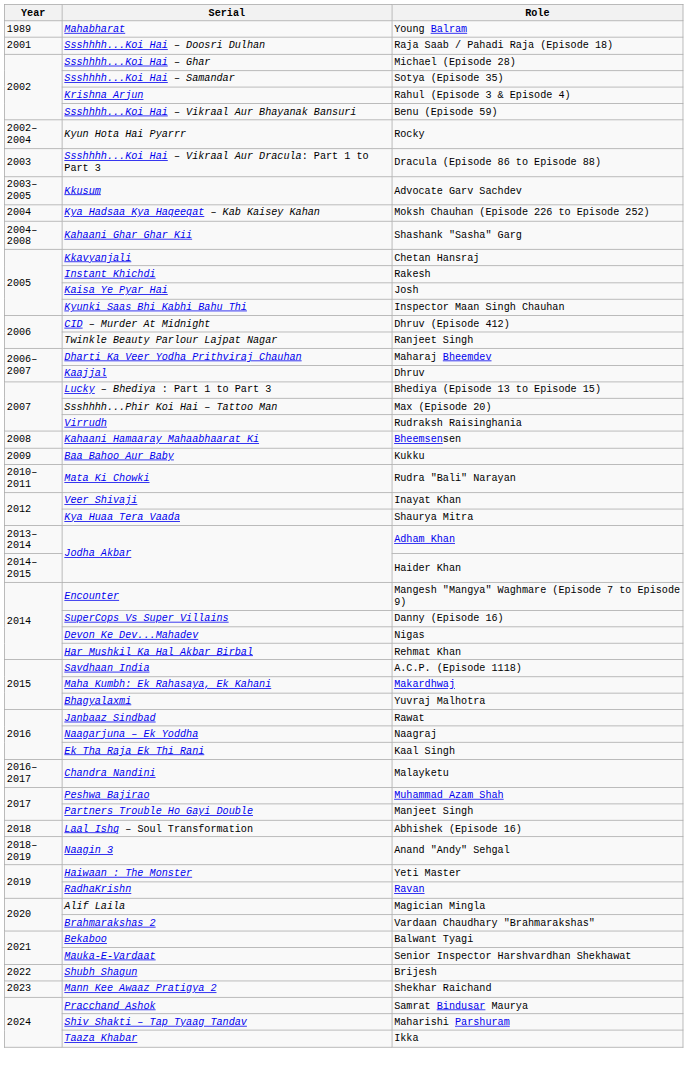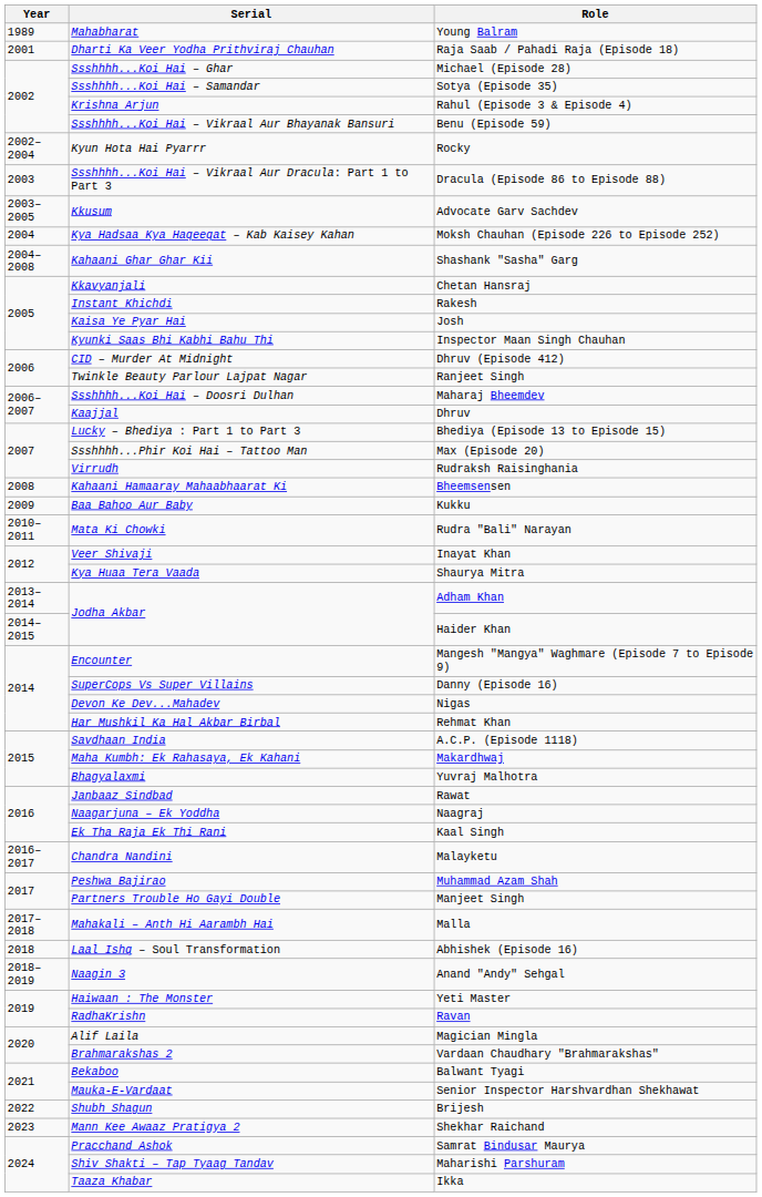 <table class="wikitable sortable">
 <tr>
 <th>Year</th>
 <th>Serial</th>
 <th>Role</th>
 </tr>
 <tr>
 <td>1989</td>
 <td><em><a href='#'> Mahabharat</a></em></td>
 <td>Young <a href='#'> Balram</a></td>
 </tr>
 <tr>
 <td>2001</td>
-<td><em><a href='#'>Ssshhhh...Koi Hai</a></em> – <em>Doosri Dulhan</em></td>
+<td><em><a href='#'>Dharti Ka Veer Yodha Prithviraj Chauhan</a></em></td>
 <td>Raja Saab / Pahadi Raja (Episode 18)</td>
 </tr>
 <tr>
 <td rowspan = "4">2002</td>
 <td><em><a href='#'>Ssshhhh...Koi Hai</a></em> – <em>Ghar</em></td>
 <td>Michael (Episode 28)</td>
 </tr>
 <tr>
 <td><em><a href='#'>Ssshhhh...Koi Hai</a></em> – <em>Samandar</em></td>
 <td>Sotya (Episode 35)</td>
 </tr>
 <tr>
 <td><em><a href='#'> Krishna Arjun</a></em></td>
 <td>Rahul (Episode 3 & Episode 4)</td>
 </tr>
 <tr>
 <td><em><a href='#'>Ssshhhh...Koi Hai</a></em> – <em>Vikraal Aur Bhayanak Bansuri</em></td>
 <td>Benu (Episode 59)</td>
 </tr>
 <tr>
 <td>2002–2004</td>
 <td><em>Kyun Hota Hai Pyarrr</em></td>
 <td>Rocky</td>
 </tr>
 <tr>
 <td>2003</td>
 <td><em><a href='#'>Ssshhhh...Koi Hai</a></em> – <em>Vikraal Aur Dracula</em>: Part 1 to Part 3</td>
 <td>Dracula (Episode 86 to Episode 88)</td>
 </tr>
 <tr>
 <td>2003–2005</td>
 <td><em><a href='#'>Kkusum</a></em></td>
 <td>Advocate Garv Sachdev</td>
 </tr>
 <tr>
 <td>2004</td>
 <td><em><a href='#'>Kya Hadsaa Kya Haqeeqat</a></em> –  <em>Kab Kaisey Kahan</em></td>
 <td>Moksh Chauhan (Episode 226 to Episode 252)</td>
 </tr>
 <tr>
 <td>2004–2008</td>
 <td><em><a href='#'>Kahaani Ghar Ghar Kii</a></em></td>
 <td>Shashank "Sasha" Garg</td>
 </tr>
 <tr>
 <td rowspan = "4">2005</td>
 <td><em><a href='#'>Kkavyanjali</a></em></td>
 <td>Chetan Hansraj</td>
 </tr>
 <tr>
 <td><em><a href='#'>Instant Khichdi</a></em></td>
 <td>Rakesh</td>
 </tr>
 <tr>
 <td><em><a href='#'>Kaisa Ye Pyar Hai</a></em></td>
 <td>Josh</td>
 </tr>
 <tr>
 <td><em><a href='#'>Kyunki Saas Bhi Kabhi Bahu Thi</a></em></td>
 <td>Inspector Maan Singh Chauhan</td>
 </tr>
 <tr>
 <td rowspan = "2">2006</td>
 <td><em><a href='#'> CID</a></em> – <em>Murder At Midnight</em></td>
 <td>Dhruv (Episode 412)</td>
 </tr>
 <tr>
 <td><em>Twinkle Beauty Parlour Lajpat Nagar</em></td>
 <td>Ranjeet Singh</td>
 </tr>
 <tr>
 <td rowspan = "2">2006–2007</td>
-<td><em><a href='#'>Dharti Ka Veer Yodha Prithviraj Chauhan</a></em></td>
+<td><em><a href='#'>Ssshhhh...Koi Hai</a></em> – <em>Doosri Dulhan</em></td>
 <td>Maharaj <a href='#'> Bheemdev</a></td>
 </tr>
 <tr>
 <td><em><a href='#'>Kaajjal</a></em></td>
 <td>Dhruv</td>
 </tr>
 <tr>
 <td rowspan = "3">2007</td>
 <td><em><a href='#'> Lucky</a></em> – <em>Bhediya</em> : Part 1 to Part 3</td>
 <td>Bhediya (Episode 13 to Episode 15)</td>
 </tr>
 <tr>
 <td><em>Ssshhhh...Phir Koi Hai</em> – <em>Tattoo Man</em></td>
 <td>Max (Episode 20)</td>
 </tr>
 <tr>
 <td><em><a href='#'>Virrudh</a></em></td>
 <td>Rudraksh Raisinghania</td>
 </tr>
 <tr>
 <td>2008</td>
 <td><em><a href='#'>Kahaani Hamaaray Mahaabhaarat Ki</a></em></td>
 <td><a href='#'> Bheemsen</a>sen</td>
 </tr>
 <tr>
 <td>2009</td>
 <td><em><a href='#'>Baa Bahoo Aur Baby</a></em></td>
 <td>Kukku</td>
 </tr>
 <tr>
 <td>2010–2011</td>
 <td><em><a href='#'>Mata Ki Chowki</a></em></td>
 <td>Rudra "Bali" Narayan</td>
 </tr>
 <tr>
 <td rowspan = "2">2012</td>
 <td><em><a href='#'>Veer Shivaji</a></em></td>
 <td>Inayat Khan</td>
 </tr>
 <tr>
 <td><em><a href='#'>Kya Huaa Tera Vaada</a></em></td>
 <td>Shaurya Mitra</td>
 </tr>
 <tr>
 <td>2013–2014</td>
 <td rowspan = "2"><em><a href='#'>Jodha Akbar</a></em></td>
 <td><a href='#'>Adham Khan</a></td>
 </tr>
 <tr>
 <td>2014–2015</td>
 <td>Haider Khan</td>
 </tr>
 <tr>
 <td rowspan = "4">2014</td>
 <td><em><a href='#'> Encounter</a></em></td>
 <td>Mangesh "Mangya" Waghmare (Episode 7 to Episode 9)</td>
 </tr>
 <tr>
 <td><em><a href='#'>SuperCops Vs Super Villains</a></em></td>
 <td>Danny (Episode 16)</td>
 </tr>
 <tr>
 <td><em><a href='#'>Devon Ke Dev...Mahadev</a></em></td>
 <td>Nigas</td>
 </tr>
 <tr>
 <td><em><a href='#'>Har Mushkil Ka Hal Akbar Birbal</a></em></td>
 <td>Rehmat Khan</td>
 </tr>
 <tr>
 <td rowspan = "3">2015</td>
 <td><em><a href='#'>Savdhaan India</a></em></td>
 <td>A.C.P. (Episode 1118)</td>
 </tr>
 <tr>
 <td><em><a href='#'>Maha Kumbh: Ek Rahasaya, Ek Kahani</a></em></td>
 <td><a href='#'> Makardhwaj</a></td>
 </tr>
 <tr>
 <td><em><a href='#'>Bhagyalaxmi</a></em></td>
 <td>Yuvraj Malhotra</td>
 </tr>
 <tr>
 <td rowspan = "3">2016</td>
 <td><em><a href='#'>Janbaaz Sindbad</a></em></td>
 <td>Rawat</td>
 </tr>
 <tr>
 <td><em><a href='#'>Naagarjuna – Ek Yoddha</a></em></td>
 <td>Naagraj</td>
 </tr>
 <tr>
 <td><em><a href='#'>Ek Tha Raja Ek Thi Rani</a></em></td>
 <td>Kaal Singh</td>
 </tr>
 <tr>
 <td>2016–2017</td>
 <td><em><a href='#'>Chandra Nandini</a></em></td>
 <td>Malayketu</td>
 </tr>
 <tr>
 <td rowspan = "2">2017</td>
 <td><em><a href='#'> Peshwa Bajirao</a></em></td>
 <td><a href='#'>Muhammad Azam Shah</a></td>
 </tr>
 <tr>
 <td><em><a href='#'>Partners Trouble Ho Gayi Double</a></em></td>
 <td>Manjeet Singh</td>
 </tr>
 <tr>
+<td>2017–2018</td>
+<td><em><a href='#'>Mahakali – Anth Hi Aarambh Hai</a></em></td>
+<td>Malla</td>
+</tr>
+<tr>
 <td>2018</td>
 <td><em><a href='#'> Laal Ishq</a></em> – Soul Transformation</td>
 <td>Abhishek (Episode 16)</td>
 </tr>
 <tr>
 <td>2018–2019</td>
 <td><em><a href='#'> Naagin 3</a></em></td>
 <td>Anand "Andy" Sehgal</td>
 </tr>
 <tr>
 <td rowspan = "2">2019</td>
 <td><em><a href='#'>Haiwaan : The Monster</a></em></td>
 <td>Yeti Master</td>
 </tr>
 <tr>
 <td><em><a href='#'>RadhaKrishn</a></em></td>
 <td><a href='#'> Ravan</a></td>
 </tr>
 <tr>
 <td rowspan = "2">2020</td>
 <td><em>Alif Laila</em></td>
 <td>Magician Mingla</td>
 </tr>
 <tr>
 <td><em><a href='#'> Brahmarakshas 2</a></em></td>
 <td>Vardaan Chaudhary "Brahmarakshas"</td>
 </tr>
 <tr>
 <td rowspan = "2">2021</td>
 <td><em><a href='#'>Bekaboo</a></em></td>
 <td>Balwant Tyagi</td>
 </tr>
 <tr>
 <td><em><a href='#'>Mauka-E-Vardaat</a></em></td>
 <td>Senior Inspector Harshvardhan Shekhawat</td>
 </tr>
 <tr>
 <td>2022</td>
 <td><em><a href='#'>Shubh Shagun</a></em></td>
 <td>Brijesh</td>
 </tr>
 <tr>
 <td>2023</td>
 <td><em><a href='#'>Mann Kee Awaaz Pratigya 2</a></em></td>
 <td>Shekhar Raichand</td>
 </tr>
 <tr>
 <td rowspan = "3">2024</td>
 <td><em><a href='#'>Pracchand Ashok</a></em></td>
 <td>Samrat <a href='#'> Bindusar</a> Maurya</td>
 </tr>
 <tr>
 <td><em><a href='#'>Shiv Shakti – Tap Tyaag Tandav</a></em></td>
 <td>Maharishi <a href='#'> Parshuram</a></td>
 </tr>
 <tr>
 <td><em><a href='#'>Taaza Khabar</a></em></td>
 <td>Ikka</td>
 </tr>
 </table>
